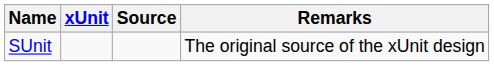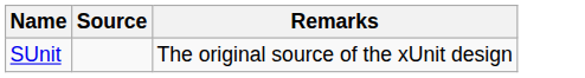 <table class="wikitable sortable">
 <tr>
 <th>Name</th>
-<th><a href='#'>xUnit</a></th>
 <th>Source</th>
 <th>Remarks</th>
 </tr>
 <tr>
 <td><a href='#'>SUnit</a></td>
 <td></td>
-<td></td>
 <td>The original source of the xUnit design</td>
 </tr>
 </table>
